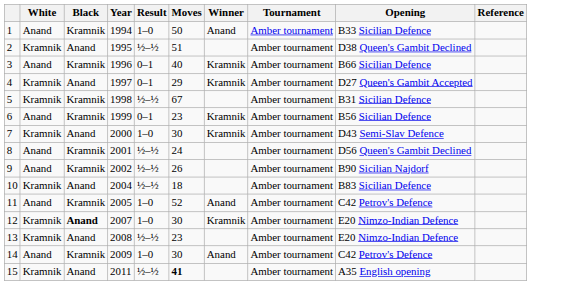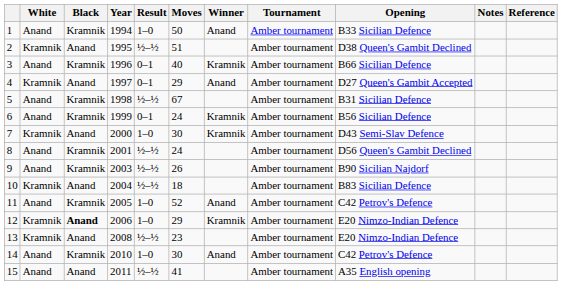 <table class="wikitable sortable" style="margin: 0.5em 0 0 0;">
 <tr>
 <th></th>
 <th>White</th>
 <th>Black</th>
 <th>Year</th>
 <th>Result</th>
 <th>Moves</th>
 <th>Winner</th>
 <th>Tournament</th>
 <th>Opening</th>
+<th class="unsortable">Notes</th>
 <th class="unsortable">Reference</th>
 </tr>
 <tr>
 <td>1</td>
 <td>Anand</td>
 <td>Kramnik</td>
 <td>1994</td>
 <td>1–0</td>
 <td>50</td>
 <td>Anand</td>
 <td><a href='#'>Amber tournament</a></td>
 <td>B33 <a href='#'>Sicilian Defence</a></td>
 <td></td>
+<td></td>
 </tr>
 <tr>
 <td>2</td>
 <td>Kramnik</td>
 <td>Anand</td>
 <td>1995</td>
 <td>½–½</td>
 <td>51</td>
 <td></td>
 <td>Amber tournament</td>
 <td>D38 <a href='#'>Queen's Gambit Declined</a></td>
+<td></td>
 <td></td>
 </tr>
 <tr>
 <td>3</td>
 <td>Anand</td>
 <td>Kramnik</td>
 <td>1996</td>
 <td>0–1</td>
 <td>40</td>
 <td>Kramnik</td>
 <td>Amber tournament</td>
 <td>B66 <a href='#'>Sicilian Defence</a></td>
 <td></td>
+<td></td>
 </tr>
 <tr>
 <td>4</td>
 <td>Kramnik</td>
 <td>Anand</td>
 <td>1997</td>
 <td>0–1</td>
 <td>29</td>
-<td>Kramnik</td>
+<td>Anand</td>
 <td>Amber tournament</td>
 <td>D27 <a href='#'>Queen's Gambit Accepted</a></td>
+<td></td>
 <td></td>
 </tr>
 <tr>
 <td>5</td>
-<td>Kramnik</td>
+<td>Anand</td>
 <td>Kramnik</td>
 <td>1998</td>
 <td>½–½</td>
 <td>67</td>
 <td></td>
 <td>Amber tournament</td>
 <td>B31 <a href='#'>Sicilian Defence</a></td>
 <td></td>
+<td></td>
 </tr>
 <tr>
 <td>6</td>
 <td>Anand</td>
 <td>Kramnik</td>
 <td>1999</td>
 <td>0–1</td>
-<td>23</td>
+<td>24</td>
 <td>Kramnik</td>
 <td>Amber tournament</td>
 <td>B56 <a href='#'>Sicilian Defence</a></td>
+<td></td>
 <td></td>
 </tr>
 <tr>
 <td>7</td>
 <td>Kramnik</td>
 <td>Anand</td>
 <td>2000</td>
 <td>1–0</td>
 <td>30</td>
 <td>Kramnik</td>
 <td>Amber tournament</td>
 <td>D43 <a href='#'>Semi-Slav Defence</a></td>
 <td></td>
+<td></td>
 </tr>
 <tr>
 <td>8</td>
 <td>Anand</td>
 <td>Kramnik</td>
 <td>2001</td>
 <td>½–½</td>
 <td>24</td>
 <td></td>
 <td>Amber tournament</td>
 <td>D56 <a href='#'>Queen's Gambit Declined</a></td>
 <td></td>
+<td></td>
 </tr>
 <tr>
 <td>9</td>
 <td>Anand</td>
 <td>Kramnik</td>
-<td>2002</td>
+<td>2003</td>
 <td>½–½</td>
 <td>26</td>
 <td></td>
 <td>Amber tournament</td>
 <td>B90 <a href='#'>Sicilian Najdorf</a></td>
+<td></td>
 <td></td>
 </tr>
 <tr>
 <td>10</td>
 <td>Kramnik</td>
 <td>Anand</td>
 <td>2004</td>
 <td>½–½</td>
 <td>18</td>
 <td></td>
 <td>Amber tournament</td>
 <td>B83 <a href='#'>Sicilian Defence</a></td>
 <td></td>
+<td></td>
 </tr>
 <tr>
 <td>11</td>
 <td>Anand</td>
 <td>Kramnik</td>
 <td>2005</td>
 <td>1–0</td>
 <td>52</td>
 <td>Anand</td>
 <td>Amber tournament</td>
 <td>C42 <a href='#'>Petrov's Defence</a></td>
 <td></td>
+<td></td>
 </tr>
 <tr>
 <td>12</td>
 <td>Kramnik</td>
 <td><strong>Anand</strong></td>
-<td>2007</td>
+<td>2006</td>
 <td>1–0</td>
-<td>30</td>
+<td>29</td>
 <td>Kramnik</td>
 <td>Amber tournament</td>
 <td>E20 <a href='#'>Nimzo-Indian Defence</a></td>
+<td></td>
 <td></td>
 </tr>
 <tr>
 <td>13</td>
 <td>Kramnik</td>
 <td>Anand</td>
 <td>2008</td>
 <td>½–½</td>
 <td>23</td>
 <td></td>
 <td>Amber tournament</td>
 <td>E20 <a href='#'>Nimzo-Indian Defence</a></td>
 <td></td>
+<td></td>
 </tr>
 <tr>
 <td>14</td>
 <td>Anand</td>
 <td>Kramnik</td>
-<td>2009</td>
+<td>2010</td>
 <td>1–0</td>
 <td>30</td>
 <td>Anand</td>
 <td>Amber tournament</td>
 <td>C42 <a href='#'>Petrov's Defence</a></td>
 <td></td>
+<td></td>
 </tr>
 <tr>
 <td>15</td>
-<td>Kramnik</td>
+<td>Anand</td>
 <td>Anand</td>
 <td>2011</td>
 <td>½–½</td>
-<td><strong>41</strong></td>
+<td>41</td>
 <td></td>
 <td>Amber tournament</td>
 <td>A35 <a href='#'>English opening</a></td>
 <td></td>
+<td></td>
 </tr>
 </table>
